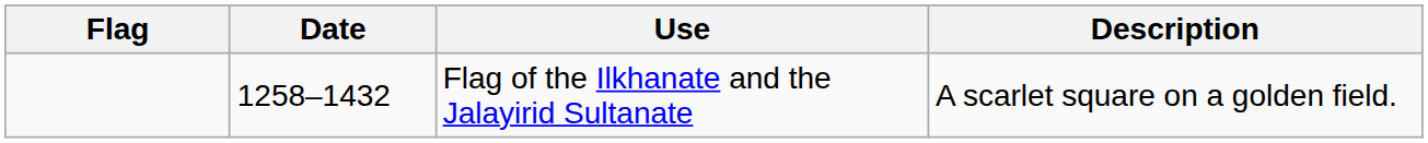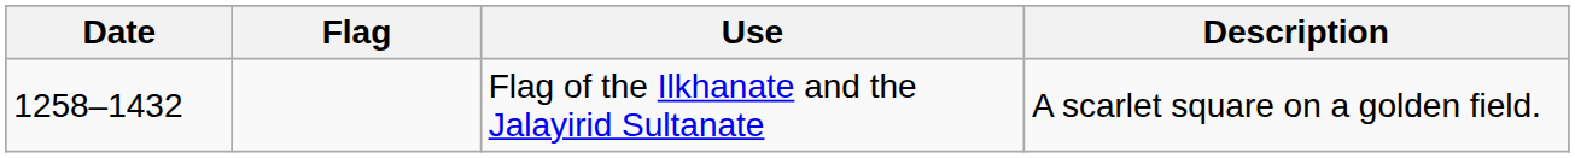 <table class="wikitable">
 <tr>
+<th style="width:100px;">Date</th>
 <th style="width:110px;">Flag</th>
-<th style="width:100px;">Date</th>
 <th style="width:250px;">Use</th>
 <th style="width:250px;">Description</th>
 </tr>
 <tr>
+<td>1258–1432</td>
 <td></td>
-<td>1258–1432</td>
 <td>Flag of the <a href='#'>Ilkhanate</a> and the <a href='#'>Jalayirid Sultanate</a></td>
 <td>A scarlet square on a golden field.</td>
 </tr>
 </table>
